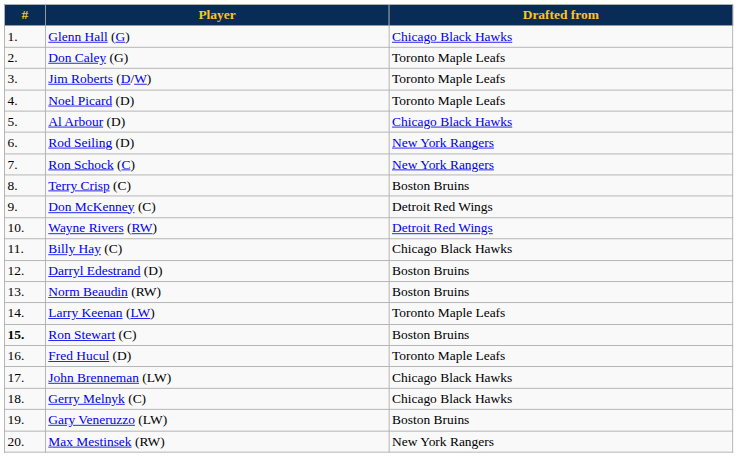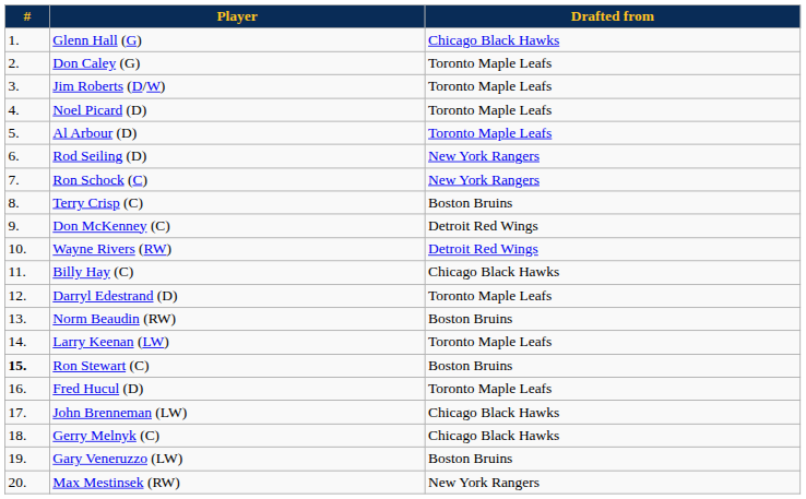 <table class="wikitable">
 <tr>
 <th style="background:#092c57; color:#ffc322" width="2.75%">#</th>
 <th style="background:#092c57; color:#ffc322" width="25.0%">Player</th>
 <th style="background:#092c57; color:#ffc322" width="25.0%">Drafted from</th>
 </tr>
 <tr>
 <td>1.</td>
 <td><a href='#'>Glenn Hall</a> (<a href='#'>G</a>)</td>
 <td><a href='#'>Chicago Black Hawks</a></td>
 </tr>
 <tr>
 <td>2.</td>
 <td><a href='#'>Don Caley</a> (G)</td>
 <td>Toronto Maple Leafs</td>
 </tr>
 <tr>
 <td>3.</td>
 <td><a href='#'>Jim Roberts</a> (<a href='#'>D</a>/<a href='#'>W</a>)</td>
 <td>Toronto Maple Leafs</td>
 </tr>
 <tr>
 <td>4.</td>
 <td><a href='#'>Noel Picard</a> (D)</td>
 <td>Toronto Maple Leafs</td>
 </tr>
 <tr>
 <td>5.</td>
 <td><a href='#'>Al Arbour</a> (D)</td>
-<td><a href='#'>Chicago Black Hawks</a></td>
+<td><a href='#'>Toronto Maple Leafs</a></td>
 </tr>
 <tr>
 <td>6.</td>
 <td><a href='#'>Rod Seiling</a> (D)</td>
 <td><a href='#'>New York Rangers</a></td>
 </tr>
 <tr>
 <td>7.</td>
 <td><a href='#'>Ron Schock</a> (<a href='#'>C</a>)</td>
 <td><a href='#'>New York Rangers</a></td>
 </tr>
 <tr>
 <td>8.</td>
 <td><a href='#'>Terry Crisp</a> (C)</td>
 <td>Boston Bruins</td>
 </tr>
 <tr>
 <td>9.</td>
 <td><a href='#'>Don McKenney</a> (C)</td>
 <td>Detroit Red Wings</td>
 </tr>
 <tr>
 <td>10.</td>
 <td><a href='#'>Wayne Rivers</a> (<a href='#'>RW</a>)</td>
 <td><a href='#'>Detroit Red Wings</a></td>
 </tr>
 <tr>
 <td>11.</td>
 <td><a href='#'>Billy Hay</a> (C)</td>
 <td>Chicago Black Hawks</td>
 </tr>
 <tr>
 <td>12.</td>
 <td><a href='#'>Darryl Edestrand</a> (D)</td>
-<td>Boston Bruins</td>
+<td>Toronto Maple Leafs</td>
 </tr>
 <tr>
 <td>13.</td>
 <td><a href='#'>Norm Beaudin</a> (RW)</td>
 <td>Boston Bruins</td>
 </tr>
 <tr>
 <td>14.</td>
 <td><a href='#'>Larry Keenan</a> (<a href='#'>LW</a>)</td>
 <td>Toronto Maple Leafs</td>
 </tr>
 <tr>
 <td><strong>15.</strong></td>
 <td><a href='#'>Ron Stewart</a> (C)</td>
 <td>Boston Bruins</td>
 </tr>
 <tr>
 <td>16.</td>
 <td><a href='#'>Fred Hucul</a> (D)</td>
 <td>Toronto Maple Leafs</td>
 </tr>
 <tr>
 <td>17.</td>
 <td><a href='#'>John Brenneman</a> (LW)</td>
 <td>Chicago Black Hawks</td>
 </tr>
 <tr>
 <td>18.</td>
 <td><a href='#'>Gerry Melnyk</a> (C)</td>
 <td>Chicago Black Hawks</td>
 </tr>
 <tr>
 <td>19.</td>
 <td><a href='#'>Gary Veneruzzo</a> (LW)</td>
 <td>Boston Bruins</td>
 </tr>
 <tr>
 <td>20.</td>
 <td><a href='#'>Max Mestinsek</a> (RW)</td>
 <td>New York Rangers</td>
 </tr>
 </table>
